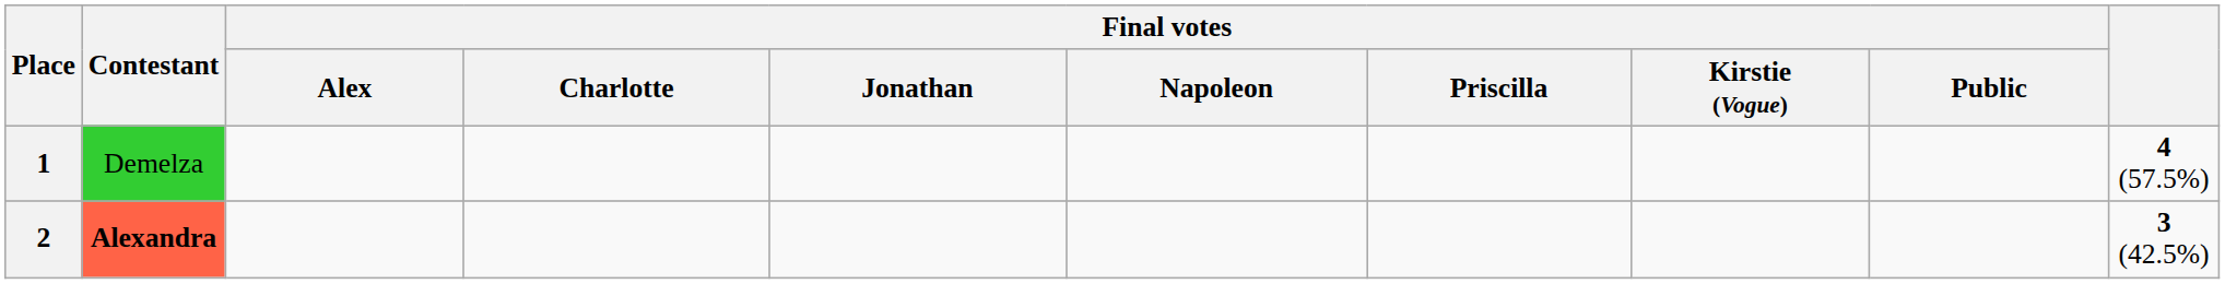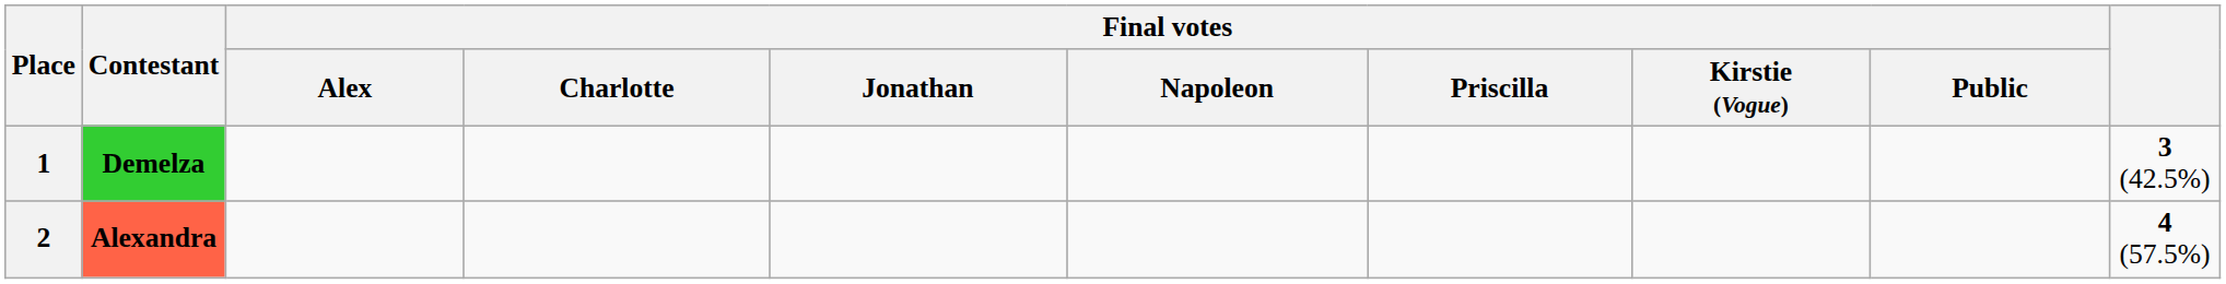 <table class="wikitable" style="font-size:100%; width:80%; text-align: center;">
 <tr>
 <th style="width:3%;" rowspan="2">Place</th>
 <th style="width:5%;" rowspan="2">Contestant</th>
 <th colspan="7">Final votes</th>
 <th style="width:5%;" rowspan="2"></th>
 </tr>
 <tr>
 <th width="50">Alex<br><small></small></th>
 <th width="50">Charlotte<br><small></small></th>
 <th width="50">Jonathan<br><small></small></th>
 <th width="50">Napoleon<br><small></small></th>
 <th width="50">Priscilla<br><small></small></th>
 <th width="50">Kirstie <br><small>(<em>Vogue</em>)</small></th>
 <th width="50">Public</th>
 </tr>
 <tr>
 <th>1</th>
-<td bgcolor="limegreen" style="text-align:center;">Demelza</td>
+<td bgcolor="limegreen" style="text-align:center;"><strong>Demelza</strong></td>
 <td></td>
 <td></td>
 <td></td>
 <td></td>
 <td></td>
 <td></td>
 <td></td>
-<td><strong>4</strong> (57.5%)</td>
+<td><strong>3</strong> (42.5%)</td>
 </tr>
 <tr>
 <th>2</th>
 <td bgcolor="tomato" style="text-align:center;"><strong>Alexandra</strong></td>
 <td></td>
 <td></td>
 <td></td>
 <td></td>
 <td></td>
 <td></td>
 <td></td>
-<td><strong>3</strong> (42.5%)</td>
+<td><strong>4</strong> (57.5%)</td>
 </tr>
 </table>
